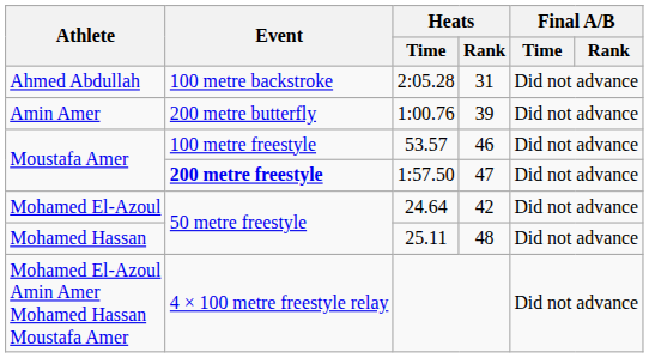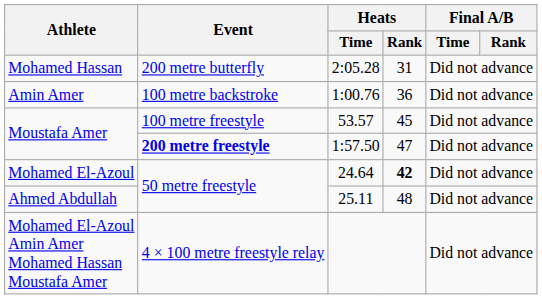 <table class="wikitable" style="font-size:90%">
 <tr>
 <th rowspan="2">Athlete</th>
 <th rowspan="2">Event</th>
 <th colspan=2>Heats</th>
 <th colspan=2>Final A/B</th>
 </tr>
 <tr style="font-size:95%">
 <th>Time</th>
 <th>Rank</th>
 <th>Time</th>
 <th>Rank</th>
 </tr>
 <tr align=center>
-<td align=left><a href='#'>Ahmed Abdullah</a></td>
-<td align=left><a href='#'>100 metre backstroke</a></td>
+<td align=left><a href='#'>Mohamed Hassan</a></td>
+<td align=left><a href='#'>200 metre butterfly</a></td>
 <td>2:05.28</td>
 <td>31</td>
 <td colspan=2>Did not advance</td>
 </tr>
 <tr align=center>
 <td align=left><a href='#'>Amin Amer</a></td>
-<td align=left><a href='#'>200 metre butterfly</a></td>
+<td align=left><a href='#'>100 metre backstroke</a></td>
 <td>1:00.76</td>
-<td>39</td>
+<td>36</td>
 <td colspan=2>Did not advance</td>
 </tr>
 <tr align=center>
 <td align=left rowspan=2><a href='#'>Moustafa Amer</a></td>
 <td align=left><a href='#'>100 metre freestyle</a></td>
 <td>53.57</td>
-<td>46</td>
+<td>45</td>
 <td colspan=2>Did not advance</td>
 </tr>
 <tr align=center>
 <td align=left><strong><a href='#'>200 metre freestyle</a></strong></td>
 <td>1:57.50</td>
 <td>47</td>
 <td colspan=2>Did not advance</td>
 </tr>
 <tr align=center>
 <td align=left><a href='#'>Mohamed El-Azoul</a></td>
 <td align=left rowspan=2><a href='#'>50 metre freestyle</a></td>
 <td>24.64</td>
-<td>42</td>
+<td><strong>42</strong></td>
 <td colspan=2>Did not advance</td>
 </tr>
 <tr align=center>
-<td align=left><a href='#'>Mohamed Hassan</a></td>
+<td align=left><a href='#'>Ahmed Abdullah</a></td>
 <td>25.11</td>
 <td>48</td>
 <td colspan=2>Did not advance</td>
 </tr>
 <tr align=center>
 <td align=left><a href='#'>Mohamed El-Azoul</a><br><a href='#'>Amin Amer</a><br><a href='#'>Mohamed Hassan</a><br><a href='#'>Moustafa Amer</a></td>
 <td align=left><a href='#'>4 × 100 metre freestyle relay</a></td>
 <td colspan=2></td>
 <td colspan=2>Did not advance</td>
 </tr>
 </table>
